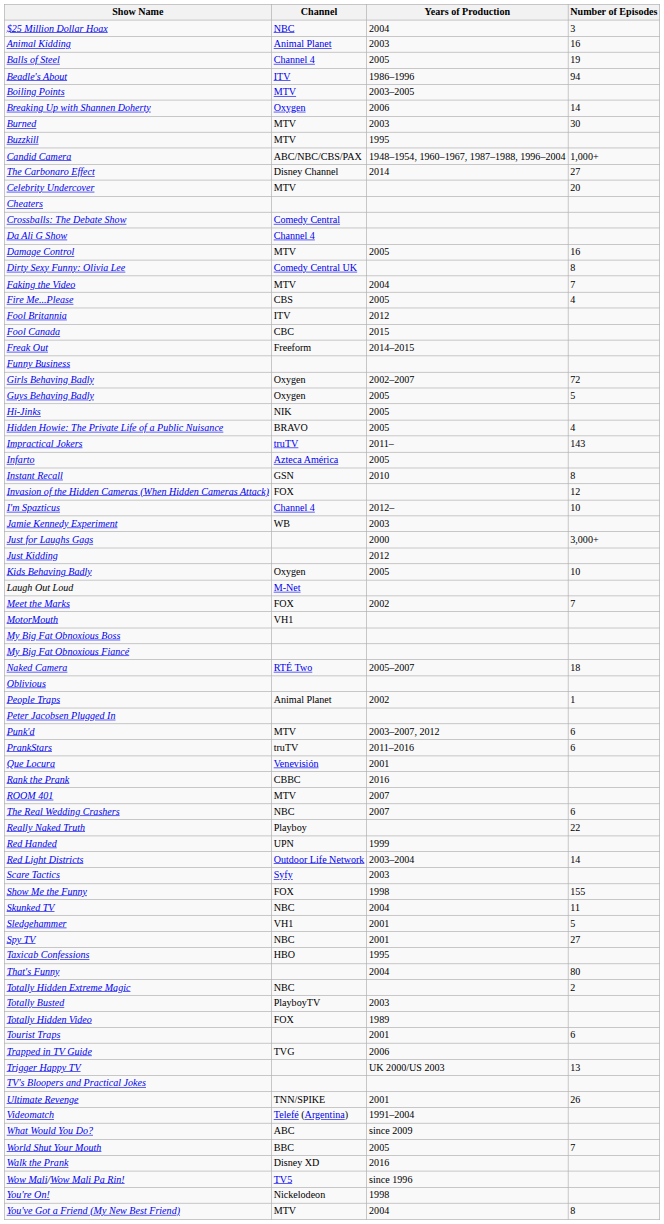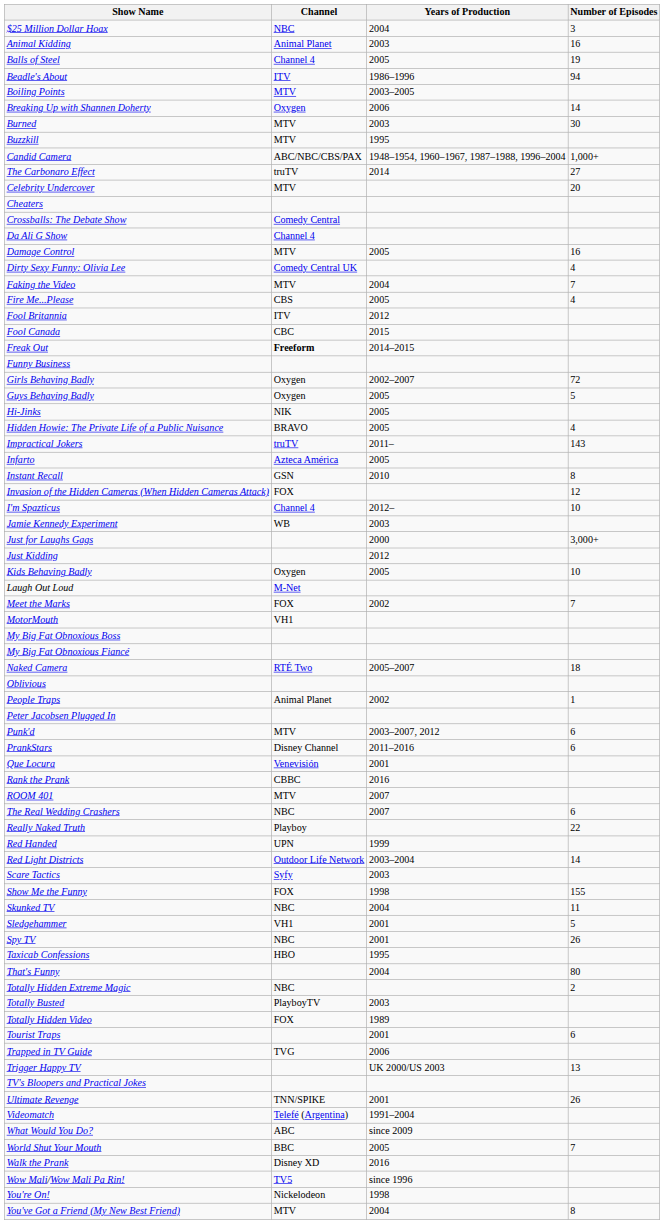 <table class="wikitable sortable">
 <tr>
 <th>Show Name</th>
 <th>Channel</th>
 <th>Years of Production</th>
 <th>Number of Episodes</th>
 </tr>
 <tr>
 <td><em><a href='#'>$25 Million Dollar Hoax</a></em></td>
 <td><a href='#'>NBC</a></td>
 <td>2004</td>
 <td>3</td>
 </tr>
 <tr>
 <td><em><a href='#'>Animal Kidding</a></em></td>
 <td><a href='#'>Animal Planet</a></td>
 <td>2003</td>
 <td>16</td>
 </tr>
 <tr>
 <td><em><a href='#'>Balls of Steel</a></em></td>
 <td><a href='#'>Channel 4</a></td>
 <td>2005</td>
 <td>19</td>
 </tr>
 <tr>
 <td><em><a href='#'>Beadle's About</a></em></td>
 <td><a href='#'>ITV</a></td>
 <td>1986–1996</td>
 <td>94</td>
 </tr>
 <tr>
 <td><em><a href='#'>Boiling Points</a></em></td>
 <td><a href='#'>MTV</a></td>
 <td>2003–2005</td>
 <td></td>
 </tr>
 <tr>
 <td><em><a href='#'>Breaking Up with Shannen Doherty</a></em></td>
 <td><a href='#'>Oxygen</a></td>
 <td>2006</td>
 <td>14</td>
 </tr>
 <tr>
 <td><em><a href='#'>Burned</a></em></td>
 <td>MTV</td>
 <td>2003</td>
 <td>30</td>
 </tr>
 <tr>
 <td><em><a href='#'>Buzzkill</a></em></td>
 <td>MTV</td>
 <td>1995</td>
 <td></td>
 </tr>
 <tr>
 <td><em><a href='#'>Candid Camera</a></em></td>
 <td>ABC/NBC/CBS/PAX</td>
 <td>1948–1954, 1960–1967, 1987–1988, 1996–2004</td>
 <td>1,000+</td>
 </tr>
 <tr>
 <td><em><a href='#'>The Carbonaro Effect</a></em></td>
-<td>Disney Channel</td>
+<td>truTV</td>
 <td>2014</td>
 <td>27</td>
 </tr>
 <tr>
 <td><em><a href='#'>Celebrity Undercover</a></em></td>
 <td>MTV</td>
 <td></td>
 <td>20</td>
 </tr>
 <tr>
 <td><em><a href='#'>Cheaters</a></em></td>
 <td></td>
 <td></td>
 <td></td>
 </tr>
 <tr>
 <td><em><a href='#'>Crossballs: The Debate Show</a></em></td>
 <td><a href='#'>Comedy Central</a></td>
 <td></td>
 <td></td>
 </tr>
 <tr>
 <td><em><a href='#'>Da Ali G Show</a></em></td>
 <td><a href='#'>Channel 4</a></td>
 <td></td>
 <td></td>
 </tr>
 <tr>
 <td><em><a href='#'>Damage Control</a></em></td>
 <td>MTV</td>
 <td>2005</td>
 <td>16</td>
 </tr>
 <tr>
 <td><em><a href='#'>Dirty Sexy Funny: Olivia Lee</a></em></td>
 <td><a href='#'>Comedy Central UK</a></td>
 <td></td>
-<td>8</td>
+<td>4</td>
 </tr>
 <tr>
 <td><em><a href='#'>Faking the Video</a></em></td>
 <td>MTV</td>
 <td>2004</td>
 <td>7</td>
 </tr>
 <tr>
 <td><em><a href='#'>Fire Me...Please</a></em></td>
 <td>CBS</td>
 <td>2005</td>
 <td>4</td>
 </tr>
 <tr>
 <td><em><a href='#'>Fool Britannia</a></em></td>
 <td>ITV</td>
 <td>2012</td>
 <td></td>
 </tr>
 <tr>
 <td><em><a href='#'>Fool Canada</a></em></td>
 <td>CBC</td>
 <td>2015</td>
 <td></td>
 </tr>
 <tr>
 <td><em><a href='#'>Freak Out</a></em></td>
-<td>Freeform</td>
+<td><strong>Freeform</strong></td>
 <td>2014–2015</td>
 <td></td>
 </tr>
 <tr>
 <td><em><a href='#'>Funny Business</a></em></td>
 <td></td>
 <td></td>
 </tr>
 <tr>
 <td><em><a href='#'>Girls Behaving Badly</a></em></td>
 <td>Oxygen</td>
 <td>2002–2007</td>
 <td>72</td>
 </tr>
 <tr>
 <td><em><a href='#'>Guys Behaving Badly</a></em></td>
 <td>Oxygen</td>
 <td>2005</td>
 <td>5</td>
 </tr>
 <tr>
 <td><em><a href='#'>Hi-Jinks</a></em></td>
 <td>NIK</td>
 <td>2005</td>
 <td></td>
 </tr>
 <tr>
 <td><em><a href='#'>Hidden Howie: The Private Life of a Public Nuisance</a></em></td>
 <td>BRAVO</td>
 <td>2005</td>
 <td>4</td>
 </tr>
 <tr>
 <td><em><a href='#'>Impractical Jokers</a></em></td>
 <td><a href='#'>truTV</a></td>
 <td>2011–</td>
 <td>143</td>
 </tr>
 <tr>
 <td><em><a href='#'>Infarto</a></em></td>
 <td><a href='#'>Azteca América</a></td>
 <td>2005</td>
 <td></td>
 </tr>
 <tr>
 <td><em><a href='#'>Instant Recall</a></em></td>
 <td>GSN</td>
 <td>2010</td>
 <td>8</td>
 </tr>
 <tr>
 <td><em><a href='#'>Invasion of the  Hidden Cameras (When Hidden Cameras Attack)</a></em></td>
 <td>FOX</td>
 <td></td>
 <td>12</td>
 </tr>
 <tr>
 <td><em><a href='#'>I'm Spazticus</a></em></td>
 <td><a href='#'>Channel 4</a></td>
 <td>2012–</td>
 <td>10</td>
 </tr>
 <tr>
 <td><em><a href='#'>Jamie Kennedy Experiment</a></em></td>
 <td>WB</td>
 <td>2003</td>
 <td></td>
 </tr>
 <tr>
 <td><em><a href='#'>Just for Laughs Gags</a></em></td>
 <td></td>
 <td>2000</td>
 <td>3,000+</td>
 </tr>
 <tr>
 <td><em><a href='#'>Just Kidding</a></em></td>
 <td></td>
 <td>2012</td>
 <td></td>
 </tr>
 <tr>
 <td><em><a href='#'>Kids Behaving Badly</a></em></td>
 <td>Oxygen</td>
 <td>2005</td>
 <td>10</td>
 </tr>
 <tr>
 <td><em>Laugh Out Loud</em></td>
 <td><a href='#'>M-Net</a></td>
 <td></td>
 <td></td>
 </tr>
 <tr>
 <td><em><a href='#'>Meet the Marks</a></em></td>
 <td>FOX</td>
 <td>2002</td>
 <td>7</td>
 </tr>
 <tr>
 <td><em><a href='#'>MotorMouth</a></em></td>
 <td>VH1</td>
 <td></td>
 <td></td>
 </tr>
 <tr>
 <td><em><a href='#'>My Big Fat Obnoxious Boss</a></em></td>
 <td></td>
 <td></td>
 <td></td>
 </tr>
 <tr>
 <td><em><a href='#'>My Big Fat Obnoxious Fiancé</a></em></td>
 <td></td>
 <td></td>
 <td></td>
 </tr>
 <tr>
 <td><em><a href='#'>Naked Camera</a></em></td>
 <td><a href='#'>RTÉ Two</a></td>
 <td>2005–2007</td>
 <td>18</td>
 </tr>
 <tr>
 <td><em><a href='#'>Oblivious</a></em></td>
 <td></td>
 <td></td>
 <td></td>
 </tr>
 <tr>
 <td><em><a href='#'>People Traps</a></em></td>
 <td>Animal Planet</td>
 <td>2002</td>
 <td>1</td>
 </tr>
 <tr>
 <td><em><a href='#'>Peter Jacobsen Plugged In</a></em></td>
 <td></td>
 <td></td>
 <td></td>
 </tr>
 <tr>
 <td><em><a href='#'>Punk'd</a></em></td>
 <td>MTV</td>
 <td>2003–2007, 2012</td>
 <td>6</td>
 </tr>
 <tr>
 <td><em><a href='#'>PrankStars</a></em></td>
-<td>truTV</td>
+<td>Disney Channel</td>
 <td>2011–2016</td>
 <td>6</td>
 </tr>
 <tr>
 <td><em><a href='#'>Que Locura</a></em></td>
 <td><a href='#'>Venevisión</a></td>
 <td>2001</td>
 <td></td>
 </tr>
 <tr>
 <td><em><a href='#'>Rank the Prank</a></em></td>
 <td>CBBC</td>
 <td>2016</td>
 <td 11></td>
 </tr>
 <tr>
 <td><em><a href='#'>ROOM 401</a></em></td>
 <td>MTV</td>
 <td>2007</td>
 <td></td>
 </tr>
 <tr>
 <td><em><a href='#'>The Real Wedding Crashers</a></em></td>
 <td>NBC</td>
 <td>2007</td>
 <td>6</td>
 </tr>
 <tr>
 <td><em><a href='#'>Really Naked Truth</a></em></td>
 <td>Playboy</td>
 <td></td>
 <td>22</td>
 </tr>
 <tr>
 <td><em><a href='#'>Red Handed</a></em></td>
 <td>UPN</td>
 <td>1999</td>
 <td></td>
 </tr>
 <tr>
 <td><em><a href='#'>Red Light Districts</a></em></td>
 <td><a href='#'>Outdoor Life Network</a></td>
 <td>2003–2004</td>
 <td>14</td>
 </tr>
 <tr>
 <td><em><a href='#'>Scare Tactics</a></em></td>
 <td><a href='#'>Syfy</a></td>
 <td>2003</td>
 <td></td>
 </tr>
 <tr>
 <td><em><a href='#'>Show Me the Funny</a></em></td>
 <td>FOX</td>
 <td>1998</td>
 <td>155</td>
 </tr>
 <tr>
 <td><em><a href='#'>Skunked TV</a></em></td>
 <td>NBC</td>
 <td>2004</td>
 <td>11</td>
 </tr>
 <tr>
 <td><em><a href='#'>Sledgehammer</a></em></td>
 <td>VH1</td>
 <td>2001</td>
 <td>5</td>
 </tr>
 <tr>
 <td><em><a href='#'>Spy TV</a></em></td>
 <td>NBC</td>
 <td>2001</td>
-<td>27</td>
+<td>26</td>
 </tr>
 <tr>
 <td><em><a href='#'>Taxicab Confessions</a></em></td>
 <td>HBO</td>
 <td>1995</td>
 <td></td>
 </tr>
 <tr>
 <td><em><a href='#'>That's Funny</a></em></td>
 <td></td>
 <td>2004</td>
 <td>80</td>
 </tr>
 <tr>
 <td><em><a href='#'>Totally Hidden Extreme Magic</a></em></td>
 <td>NBC</td>
 <td></td>
 <td>2</td>
 </tr>
 <tr>
 <td><em><a href='#'>Totally Busted</a></em></td>
 <td>PlayboyTV</td>
 <td>2003</td>
 <td></td>
 </tr>
 <tr>
 <td><em><a href='#'>Totally Hidden Video</a></em></td>
 <td>FOX</td>
 <td>1989</td>
 <td></td>
 </tr>
 <tr>
 <td><em><a href='#'>Tourist Traps</a></em></td>
 <td></td>
 <td>2001</td>
 <td>6</td>
 </tr>
 <tr>
 <td><em><a href='#'>Trapped in TV Guide</a></em></td>
 <td>TVG</td>
 <td>2006</td>
 <td></td>
 </tr>
 <tr>
 <td><em><a href='#'>Trigger Happy TV</a></em></td>
 <td></td>
 <td>UK 2000/US 2003</td>
 <td>13</td>
 </tr>
 <tr>
 <td><em><a href='#'>TV's Bloopers and Practical Jokes</a></em></td>
 <td></td>
 <td></td>
 <td></td>
 </tr>
 <tr>
 <td><em><a href='#'>Ultimate Revenge</a></em></td>
 <td>TNN/SPIKE</td>
 <td>2001</td>
 <td>26</td>
 </tr>
 <tr>
 <td><em><a href='#'>Videomatch</a></em></td>
 <td><a href='#'>Telefé</a> (<a href='#'>Argentina</a>)</td>
 <td>1991–2004</td>
 <td></td>
 </tr>
 <tr>
 <td><em><a href='#'>What Would You Do?</a></em></td>
 <td>ABC</td>
 <td>since 2009</td>
 <td></td>
 </tr>
 <tr>
 <td><em><a href='#'>World Shut Your Mouth</a></em></td>
 <td>BBC</td>
 <td>2005</td>
 <td>7</td>
 </tr>
 <tr>
 <td><em><a href='#'>Walk the Prank</a></em></td>
 <td>Disney XD</td>
 <td>2016</td>
 <td></td>
 </tr>
 <tr>
 <td><em><a href='#'>Wow Mali</a>/<a href='#'>Wow Mali Pa Rin!</a></em></td>
 <td><a href='#'>TV5</a></td>
 <td>since 1996</td>
 <td></td>
 </tr>
 <tr>
 <td><em><a href='#'>You're On!</a></em></td>
 <td>Nickelodeon</td>
 <td>1998</td>
 <td></td>
 </tr>
 <tr>
 <td><em><a href='#'>You've Got a Friend (My New Best Friend)</a></em></td>
 <td>MTV</td>
 <td>2004</td>
 <td>8</td>
 </tr>
 </table>
